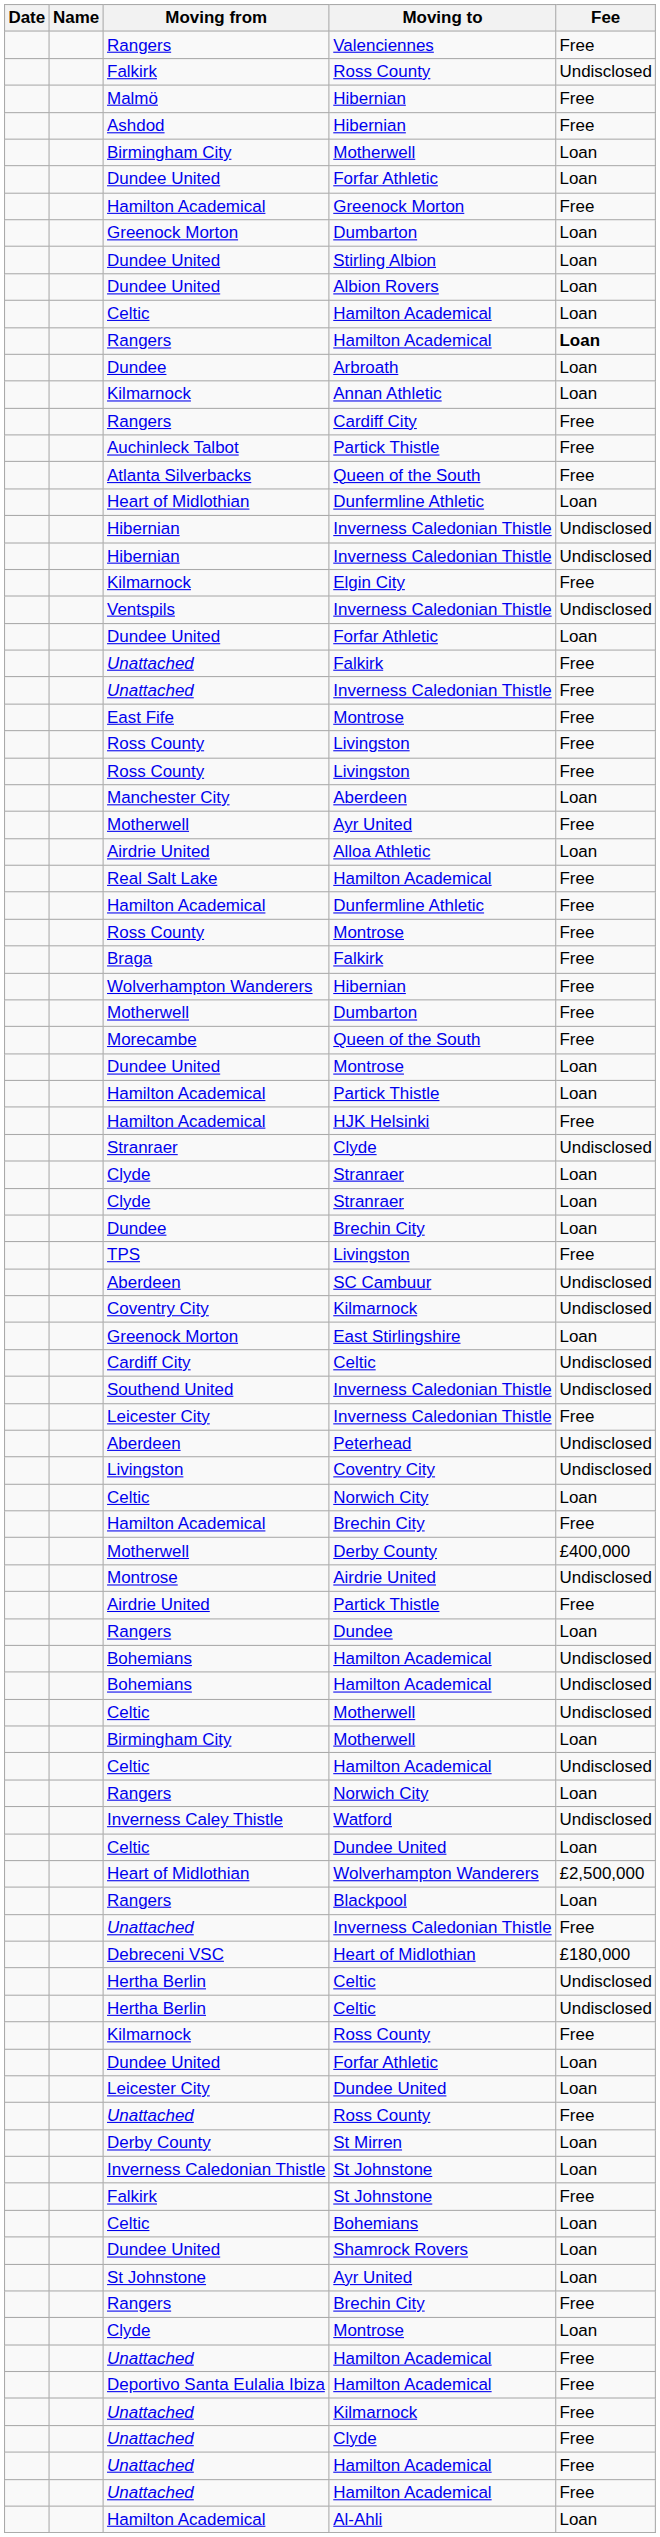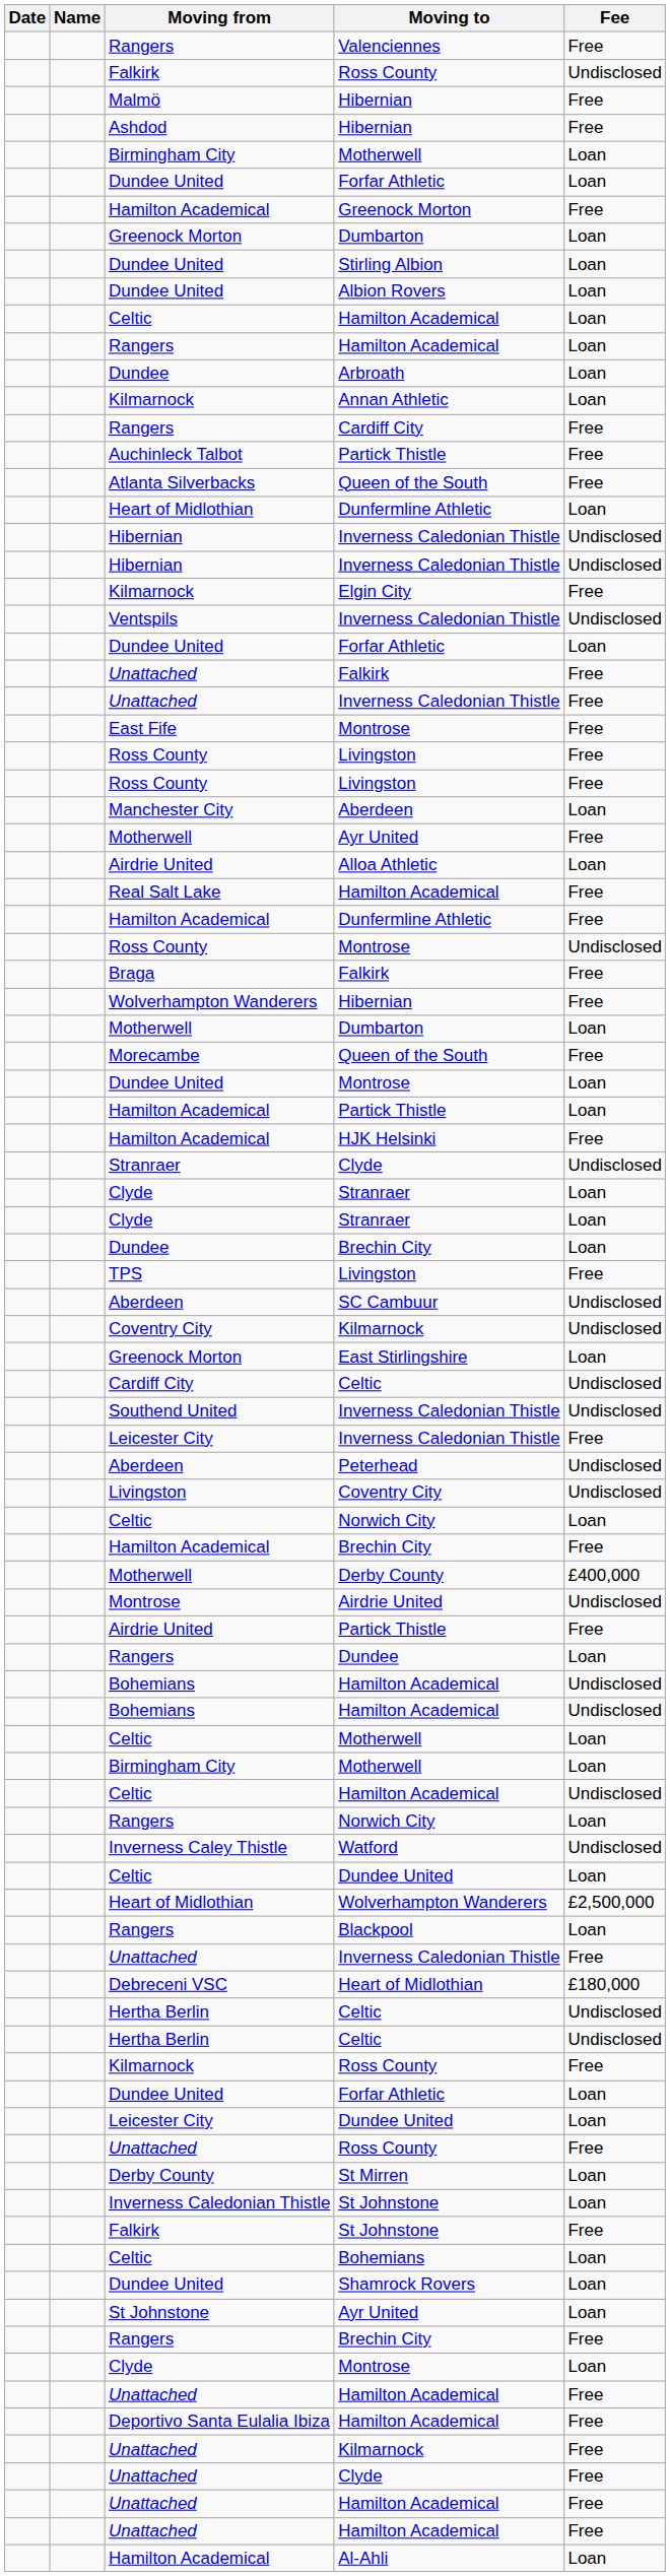 <table class="wikitable sortable">
 <tr>
 <th>Date</th>
 <th>Name</th>
 <th>Moving from</th>
 <th>Moving to</th>
 <th>Fee</th>
 </tr>
 <tr>
 <td></td>
 <td></td>
 <td><a href='#'>Rangers</a></td>
 <td><a href='#'>Valenciennes</a></td>
 <td>Free</td>
 </tr>
 <tr>
 <td></td>
 <td></td>
 <td><a href='#'>Falkirk</a></td>
 <td><a href='#'>Ross County</a></td>
 <td>Undisclosed</td>
 </tr>
 <tr>
 <td></td>
 <td></td>
 <td><a href='#'>Malmö</a></td>
 <td><a href='#'>Hibernian</a></td>
 <td>Free</td>
 </tr>
 <tr>
 <td></td>
 <td></td>
 <td><a href='#'>Ashdod</a></td>
 <td><a href='#'>Hibernian</a></td>
 <td>Free</td>
 </tr>
 <tr>
 <td></td>
 <td></td>
 <td><a href='#'>Birmingham City</a></td>
 <td><a href='#'>Motherwell</a></td>
 <td>Loan</td>
 </tr>
 <tr>
 <td></td>
 <td></td>
 <td><a href='#'>Dundee United</a></td>
 <td><a href='#'>Forfar Athletic</a></td>
 <td>Loan</td>
 </tr>
 <tr>
 <td></td>
 <td></td>
 <td><a href='#'>Hamilton Academical</a></td>
 <td><a href='#'>Greenock Morton</a></td>
 <td>Free</td>
 </tr>
 <tr>
 <td></td>
 <td></td>
 <td><a href='#'>Greenock Morton</a></td>
 <td><a href='#'>Dumbarton</a></td>
 <td>Loan</td>
 </tr>
 <tr>
 <td></td>
 <td></td>
 <td><a href='#'>Dundee United</a></td>
 <td><a href='#'>Stirling Albion</a></td>
 <td>Loan</td>
 </tr>
 <tr>
 <td></td>
 <td></td>
 <td><a href='#'>Dundee United</a></td>
 <td><a href='#'>Albion Rovers</a></td>
 <td>Loan</td>
 </tr>
 <tr>
 <td></td>
 <td></td>
 <td><a href='#'>Celtic</a></td>
 <td><a href='#'>Hamilton Academical</a></td>
 <td>Loan</td>
 </tr>
 <tr>
 <td></td>
 <td></td>
 <td><a href='#'>Rangers</a></td>
 <td><a href='#'>Hamilton Academical</a></td>
-<td><strong>Loan</strong></td>
+<td>Loan</td>
 </tr>
 <tr>
 <td></td>
 <td></td>
 <td><a href='#'>Dundee</a></td>
 <td><a href='#'>Arbroath</a></td>
 <td>Loan</td>
 </tr>
 <tr>
 <td></td>
 <td></td>
 <td><a href='#'>Kilmarnock</a></td>
 <td><a href='#'>Annan Athletic</a></td>
 <td>Loan</td>
 </tr>
 <tr>
 <td></td>
 <td></td>
 <td><a href='#'>Rangers</a></td>
 <td><a href='#'>Cardiff City</a></td>
 <td>Free</td>
 </tr>
 <tr>
 <td></td>
 <td></td>
 <td><a href='#'>Auchinleck Talbot</a></td>
 <td><a href='#'>Partick Thistle</a></td>
 <td>Free</td>
 </tr>
 <tr>
 <td></td>
 <td></td>
 <td><a href='#'>Atlanta Silverbacks</a></td>
 <td><a href='#'>Queen of the South</a></td>
 <td>Free</td>
 </tr>
 <tr>
 <td></td>
 <td></td>
 <td><a href='#'>Heart of Midlothian</a></td>
 <td><a href='#'>Dunfermline Athletic</a></td>
 <td>Loan</td>
 </tr>
 <tr>
 <td></td>
 <td></td>
 <td><a href='#'>Hibernian</a></td>
 <td><a href='#'>Inverness Caledonian Thistle</a></td>
 <td>Undisclosed</td>
 </tr>
 <tr>
 <td></td>
 <td></td>
 <td><a href='#'>Hibernian</a></td>
 <td><a href='#'>Inverness Caledonian Thistle</a></td>
 <td>Undisclosed</td>
 </tr>
 <tr>
 <td></td>
 <td></td>
 <td><a href='#'>Kilmarnock</a></td>
 <td><a href='#'>Elgin City</a></td>
 <td>Free</td>
 </tr>
 <tr>
 <td></td>
 <td></td>
 <td><a href='#'>Ventspils</a></td>
 <td><a href='#'>Inverness Caledonian Thistle</a></td>
 <td>Undisclosed</td>
 </tr>
 <tr>
 <td></td>
 <td></td>
 <td><a href='#'>Dundee United</a></td>
 <td><a href='#'>Forfar Athletic</a></td>
 <td>Loan</td>
 </tr>
 <tr>
 <td></td>
 <td></td>
 <td><em><a href='#'>Unattached</a></em></td>
 <td><a href='#'>Falkirk</a></td>
 <td>Free</td>
 </tr>
 <tr>
 <td></td>
 <td></td>
 <td><em><a href='#'>Unattached</a></em></td>
 <td><a href='#'>Inverness Caledonian Thistle</a></td>
 <td>Free</td>
 </tr>
 <tr>
 <td></td>
 <td></td>
 <td><a href='#'>East Fife</a></td>
 <td><a href='#'>Montrose</a></td>
 <td>Free</td>
 </tr>
 <tr>
 <td></td>
 <td></td>
 <td><a href='#'>Ross County</a></td>
 <td><a href='#'>Livingston</a></td>
 <td>Free</td>
 </tr>
 <tr>
 <td></td>
 <td></td>
 <td><a href='#'>Ross County</a></td>
 <td><a href='#'>Livingston</a></td>
 <td>Free</td>
 </tr>
 <tr>
 <td></td>
 <td></td>
 <td><a href='#'>Manchester City</a></td>
 <td><a href='#'>Aberdeen</a></td>
 <td>Loan</td>
 </tr>
 <tr>
 <td></td>
 <td></td>
 <td><a href='#'>Motherwell</a></td>
 <td><a href='#'>Ayr United</a></td>
 <td>Free</td>
 </tr>
 <tr>
 <td></td>
 <td></td>
 <td><a href='#'>Airdrie United</a></td>
 <td><a href='#'>Alloa Athletic</a></td>
 <td>Loan</td>
 </tr>
 <tr>
 <td></td>
 <td></td>
 <td><a href='#'>Real Salt Lake</a></td>
 <td><a href='#'>Hamilton Academical</a></td>
 <td>Free</td>
 </tr>
 <tr>
 <td></td>
 <td></td>
 <td><a href='#'>Hamilton Academical</a></td>
 <td><a href='#'>Dunfermline Athletic</a></td>
 <td>Free</td>
 </tr>
 <tr>
 <td></td>
 <td></td>
 <td><a href='#'>Ross County</a></td>
 <td><a href='#'>Montrose</a></td>
-<td>Free</td>
+<td>Undisclosed</td>
 </tr>
 <tr>
 <td></td>
 <td></td>
 <td><a href='#'>Braga</a></td>
 <td><a href='#'>Falkirk</a></td>
 <td>Free</td>
 </tr>
 <tr>
 <td></td>
 <td></td>
 <td><a href='#'>Wolverhampton Wanderers</a></td>
 <td><a href='#'>Hibernian</a></td>
 <td>Free</td>
 </tr>
 <tr>
 <td></td>
 <td></td>
 <td><a href='#'>Motherwell</a></td>
 <td><a href='#'>Dumbarton</a></td>
-<td>Free</td>
+<td>Loan</td>
 </tr>
 <tr>
 <td></td>
 <td></td>
 <td><a href='#'>Morecambe</a></td>
 <td><a href='#'>Queen of the South</a></td>
 <td>Free</td>
 </tr>
 <tr>
 <td></td>
 <td></td>
 <td><a href='#'>Dundee United</a></td>
 <td><a href='#'>Montrose</a></td>
 <td>Loan</td>
 </tr>
 <tr>
 <td></td>
 <td></td>
 <td><a href='#'>Hamilton Academical</a></td>
 <td><a href='#'>Partick Thistle</a></td>
 <td>Loan</td>
 </tr>
 <tr>
 <td></td>
 <td></td>
 <td><a href='#'>Hamilton Academical</a></td>
 <td><a href='#'>HJK Helsinki</a></td>
 <td>Free</td>
 </tr>
 <tr>
 <td></td>
 <td></td>
 <td><a href='#'>Stranraer</a></td>
 <td><a href='#'>Clyde</a></td>
 <td>Undisclosed</td>
 </tr>
 <tr>
 <td></td>
 <td></td>
 <td><a href='#'>Clyde</a></td>
 <td><a href='#'>Stranraer</a></td>
 <td>Loan</td>
 </tr>
 <tr>
 <td></td>
 <td></td>
 <td><a href='#'>Clyde</a></td>
 <td><a href='#'>Stranraer</a></td>
 <td>Loan</td>
 </tr>
 <tr>
 <td></td>
 <td></td>
 <td><a href='#'>Dundee</a></td>
 <td><a href='#'>Brechin City</a></td>
 <td>Loan</td>
 </tr>
 <tr>
 <td></td>
 <td></td>
 <td><a href='#'>TPS</a></td>
 <td><a href='#'>Livingston</a></td>
 <td>Free</td>
 </tr>
 <tr>
 <td></td>
 <td></td>
 <td><a href='#'>Aberdeen</a></td>
 <td><a href='#'>SC Cambuur</a></td>
 <td>Undisclosed</td>
 </tr>
 <tr>
 <td></td>
 <td></td>
 <td><a href='#'>Coventry City</a></td>
 <td><a href='#'>Kilmarnock</a></td>
 <td>Undisclosed</td>
 </tr>
 <tr>
 <td></td>
 <td></td>
 <td><a href='#'>Greenock Morton</a></td>
 <td><a href='#'>East Stirlingshire</a></td>
 <td>Loan</td>
 </tr>
 <tr>
 <td></td>
 <td></td>
 <td><a href='#'>Cardiff City</a></td>
 <td><a href='#'>Celtic</a></td>
 <td>Undisclosed</td>
 </tr>
 <tr>
 <td></td>
 <td></td>
 <td><a href='#'>Southend United</a></td>
 <td><a href='#'>Inverness Caledonian Thistle</a></td>
 <td>Undisclosed</td>
 </tr>
 <tr>
 <td></td>
 <td></td>
 <td><a href='#'>Leicester City</a></td>
 <td><a href='#'>Inverness Caledonian Thistle</a></td>
 <td>Free</td>
 </tr>
 <tr>
 <td></td>
 <td></td>
 <td><a href='#'>Aberdeen</a></td>
 <td><a href='#'>Peterhead</a></td>
 <td>Undisclosed</td>
 </tr>
 <tr>
 <td></td>
 <td></td>
 <td><a href='#'>Livingston</a></td>
 <td><a href='#'>Coventry City</a></td>
 <td>Undisclosed</td>
 </tr>
 <tr>
 <td></td>
 <td></td>
 <td><a href='#'>Celtic</a></td>
 <td><a href='#'>Norwich City</a></td>
 <td>Loan</td>
 </tr>
 <tr>
 <td></td>
 <td></td>
 <td><a href='#'>Hamilton Academical</a></td>
 <td><a href='#'>Brechin City</a></td>
 <td>Free</td>
 </tr>
 <tr>
 <td></td>
 <td></td>
 <td><a href='#'>Motherwell</a></td>
 <td><a href='#'>Derby County</a></td>
 <td>£400,000</td>
 </tr>
 <tr>
 <td></td>
 <td></td>
 <td><a href='#'>Montrose</a></td>
 <td><a href='#'>Airdrie United</a></td>
 <td>Undisclosed</td>
 </tr>
 <tr>
 <td></td>
 <td></td>
 <td><a href='#'>Airdrie United</a></td>
 <td><a href='#'>Partick Thistle</a></td>
 <td>Free</td>
 </tr>
 <tr>
 <td></td>
 <td></td>
 <td><a href='#'>Rangers</a></td>
 <td><a href='#'>Dundee</a></td>
 <td>Loan</td>
 </tr>
 <tr>
 <td></td>
 <td></td>
 <td><a href='#'>Bohemians</a></td>
 <td><a href='#'>Hamilton Academical</a></td>
 <td>Undisclosed</td>
 </tr>
 <tr>
 <td></td>
 <td></td>
 <td><a href='#'>Bohemians</a></td>
 <td><a href='#'>Hamilton Academical</a></td>
 <td>Undisclosed</td>
 </tr>
 <tr>
 <td></td>
 <td></td>
 <td><a href='#'>Celtic</a></td>
 <td><a href='#'>Motherwell</a></td>
-<td>Undisclosed</td>
+<td>Loan</td>
 </tr>
 <tr>
 <td></td>
 <td></td>
 <td><a href='#'>Birmingham City</a></td>
 <td><a href='#'>Motherwell</a></td>
 <td>Loan</td>
 </tr>
 <tr>
 <td></td>
 <td></td>
 <td><a href='#'>Celtic</a></td>
 <td><a href='#'>Hamilton Academical</a></td>
 <td>Undisclosed</td>
 </tr>
 <tr>
 <td></td>
 <td></td>
 <td><a href='#'>Rangers</a></td>
 <td><a href='#'>Norwich City</a></td>
 <td>Loan</td>
 </tr>
 <tr>
 <td></td>
 <td></td>
 <td><a href='#'>Inverness Caley Thistle</a></td>
 <td><a href='#'>Watford</a></td>
 <td>Undisclosed</td>
 </tr>
 <tr>
 <td></td>
 <td></td>
 <td><a href='#'>Celtic</a></td>
 <td><a href='#'>Dundee United</a></td>
 <td>Loan</td>
 </tr>
 <tr>
 <td></td>
 <td></td>
 <td><a href='#'>Heart of Midlothian</a></td>
 <td><a href='#'>Wolverhampton Wanderers</a></td>
 <td>£2,500,000</td>
 </tr>
 <tr>
 <td></td>
 <td></td>
 <td><a href='#'>Rangers</a></td>
 <td><a href='#'>Blackpool</a></td>
 <td>Loan</td>
 </tr>
 <tr>
 <td></td>
 <td></td>
 <td><em><a href='#'>Unattached</a></em></td>
 <td><a href='#'>Inverness Caledonian Thistle</a></td>
 <td>Free</td>
 </tr>
 <tr>
 <td></td>
 <td></td>
 <td><a href='#'>Debreceni VSC</a></td>
 <td><a href='#'>Heart of Midlothian</a></td>
 <td>£180,000</td>
 </tr>
 <tr>
 <td></td>
 <td></td>
 <td><a href='#'>Hertha Berlin</a></td>
 <td><a href='#'>Celtic</a></td>
 <td>Undisclosed</td>
 </tr>
 <tr>
 <td></td>
 <td></td>
 <td><a href='#'>Hertha Berlin</a></td>
 <td><a href='#'>Celtic</a></td>
 <td>Undisclosed</td>
 </tr>
 <tr>
 <td></td>
 <td></td>
 <td><a href='#'>Kilmarnock</a></td>
 <td><a href='#'>Ross County</a></td>
 <td>Free</td>
 </tr>
 <tr>
 <td></td>
 <td></td>
 <td><a href='#'>Dundee United</a></td>
 <td><a href='#'>Forfar Athletic</a></td>
 <td>Loan</td>
 </tr>
 <tr>
 <td></td>
 <td></td>
 <td><a href='#'>Leicester City</a></td>
 <td><a href='#'>Dundee United</a></td>
 <td>Loan</td>
 </tr>
 <tr>
 <td></td>
 <td></td>
 <td><em><a href='#'>Unattached</a></em></td>
 <td><a href='#'>Ross County</a></td>
 <td>Free</td>
 </tr>
 <tr>
 <td></td>
 <td></td>
 <td><a href='#'>Derby County</a></td>
 <td><a href='#'>St Mirren</a></td>
 <td>Loan</td>
 </tr>
 <tr>
 <td></td>
 <td></td>
 <td><a href='#'>Inverness Caledonian Thistle</a></td>
 <td><a href='#'>St Johnstone</a></td>
 <td>Loan</td>
 </tr>
 <tr>
 <td></td>
 <td></td>
 <td><a href='#'>Falkirk</a></td>
 <td><a href='#'>St Johnstone</a></td>
 <td>Free</td>
 </tr>
 <tr>
 <td></td>
 <td></td>
 <td><a href='#'>Celtic</a></td>
 <td><a href='#'>Bohemians</a></td>
 <td>Loan</td>
 </tr>
 <tr>
 <td></td>
 <td></td>
 <td><a href='#'>Dundee United</a></td>
 <td><a href='#'>Shamrock Rovers</a></td>
 <td>Loan</td>
 </tr>
 <tr>
 <td></td>
 <td></td>
 <td><a href='#'>St Johnstone</a></td>
 <td><a href='#'>Ayr United</a></td>
 <td>Loan</td>
 </tr>
 <tr>
 <td></td>
 <td></td>
 <td><a href='#'>Rangers</a></td>
 <td><a href='#'>Brechin City</a></td>
 <td>Free</td>
 </tr>
 <tr>
 <td></td>
 <td></td>
 <td><a href='#'>Clyde</a></td>
 <td><a href='#'>Montrose</a></td>
 <td>Loan</td>
 </tr>
 <tr>
 <td></td>
 <td></td>
 <td><em><a href='#'>Unattached</a></em></td>
 <td><a href='#'>Hamilton Academical</a></td>
 <td>Free</td>
 </tr>
 <tr>
 <td></td>
 <td></td>
 <td><a href='#'>Deportivo Santa Eulalia Ibiza</a></td>
 <td><a href='#'>Hamilton Academical</a></td>
 <td>Free</td>
 </tr>
 <tr>
 <td></td>
 <td></td>
 <td><em><a href='#'>Unattached</a></em></td>
 <td><a href='#'>Kilmarnock</a></td>
 <td>Free</td>
 </tr>
 <tr>
 <td></td>
 <td></td>
 <td><em><a href='#'>Unattached</a></em></td>
 <td><a href='#'>Clyde</a></td>
 <td>Free</td>
 </tr>
 <tr>
 <td></td>
 <td></td>
 <td><em><a href='#'>Unattached</a></em></td>
 <td><a href='#'>Hamilton Academical</a></td>
 <td>Free</td>
 </tr>
 <tr>
 <td></td>
 <td></td>
 <td><em><a href='#'>Unattached</a></em></td>
 <td><a href='#'>Hamilton Academical</a></td>
 <td>Free</td>
 </tr>
 <tr>
 <td></td>
 <td></td>
 <td><a href='#'>Hamilton Academical</a></td>
 <td><a href='#'>Al-Ahli</a></td>
 <td>Loan</td>
 </tr>
 <tr>
 </tr>
 </table>
